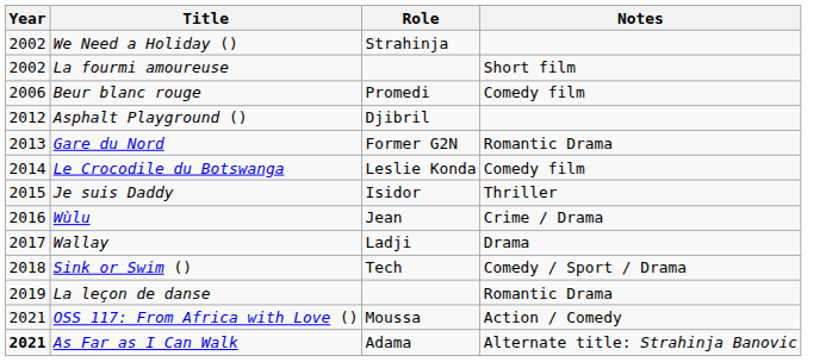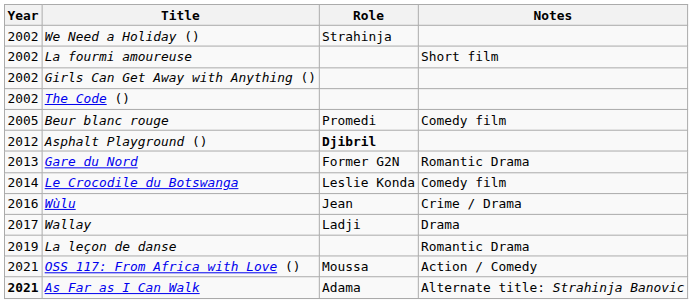 <table class="wikitable sortable">
 <tr>
 <th>Year</th>
 <th>Title</th>
 <th>Role</th>
 <th class="unsortable">Notes</th>
 </tr>
 <tr>
 <td>2002</td>
 <td><em>We Need a Holiday</em> ()</td>
 <td>Strahinja</td>
 <td></td>
 </tr>
 <tr>
 <td>2002</td>
 <td><em>La fourmi amoureuse</em></td>
 <td></td>
 <td>Short film</td>
 </tr>
 <tr>
-<td>2006</td>
+<td>2002</td>
+<td><em>Girls Can Get Away with Anything</em> ()</td>
+<td></td>
+<td></td>
+</tr>
+<tr>
+<td>2002</td>
+<td><em><a href='#'>The Code</a></em> ()</td>
+<td></td>
+<td></td>
+</tr>
+<tr>
+<td>2005</td>
 <td><em>Beur blanc rouge</em></td>
 <td>Promedi</td>
 <td>Comedy film</td>
 </tr>
 <tr>
 <td>2012</td>
 <td><em>Asphalt Playground</em> ()</td>
-<td>Djibril</td>
+<td><strong>Djibril</strong></td>
 <td></td>
 </tr>
 <tr>
 <td>2013</td>
 <td><em><a href='#'>Gare du Nord</a></em></td>
 <td>Former G2N</td>
 <td>Romantic Drama</td>
 </tr>
 <tr>
 <td>2014</td>
 <td><em><a href='#'>Le Crocodile du Botswanga</a></em></td>
 <td>Leslie Konda</td>
 <td>Comedy film</td>
 </tr>
 <tr>
-<td>2015</td>
-<td><em>Je suis Daddy</em></td>
-<td>Isidor</td>
-<td>Thriller</td>
-</tr>
-<tr>
 <td>2016</td>
 <td><em><a href='#'>Wùlu</a></em></td>
 <td>Jean</td>
 <td>Crime / Drama</td>
 </tr>
 <tr>
 <td>2017</td>
 <td><em>Wallay</em></td>
 <td>Ladji</td>
 <td>Drama</td>
-</tr>
-<tr>
-<td>2018</td>
-<td><em><a href='#'>Sink or Swim</a></em> ()</td>
-<td>Tech</td>
-<td>Comedy / Sport / Drama</td>
 </tr>
 <tr>
 <td>2019</td>
 <td><em>La leçon de danse</em></td>
 <td></td>
 <td>Romantic Drama</td>
 </tr>
 <tr>
 <td>2021</td>
 <td><em><a href='#'>OSS 117: From Africa with Love</a></em> ()</td>
 <td>Moussa</td>
 <td>Action / Comedy</td>
 </tr>
 <tr>
 <td><strong>2021</strong></td>
 <td><em><a href='#'>As Far as I Can Walk</a></em></td>
 <td>Adama</td>
 <td>Alternate title: <em>Strahinja Banovic</em></td>
 </tr>
 <tr>
 </tr>
 </table>
